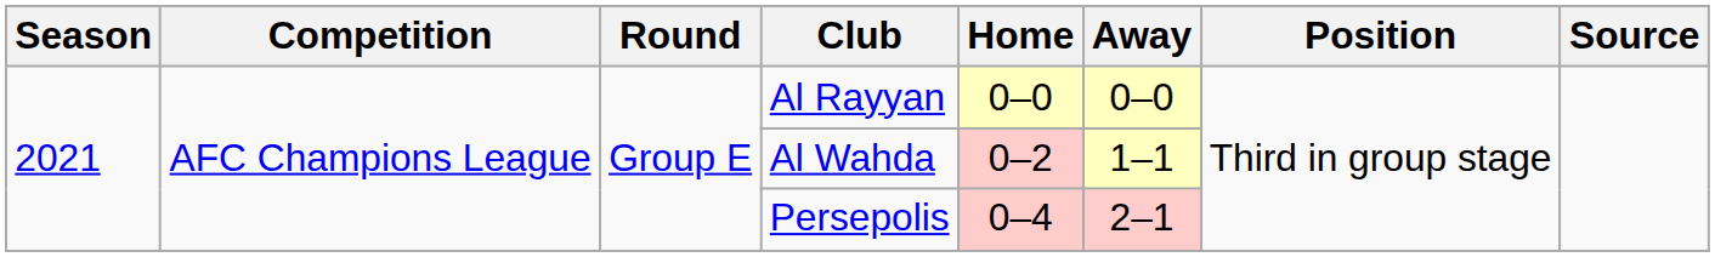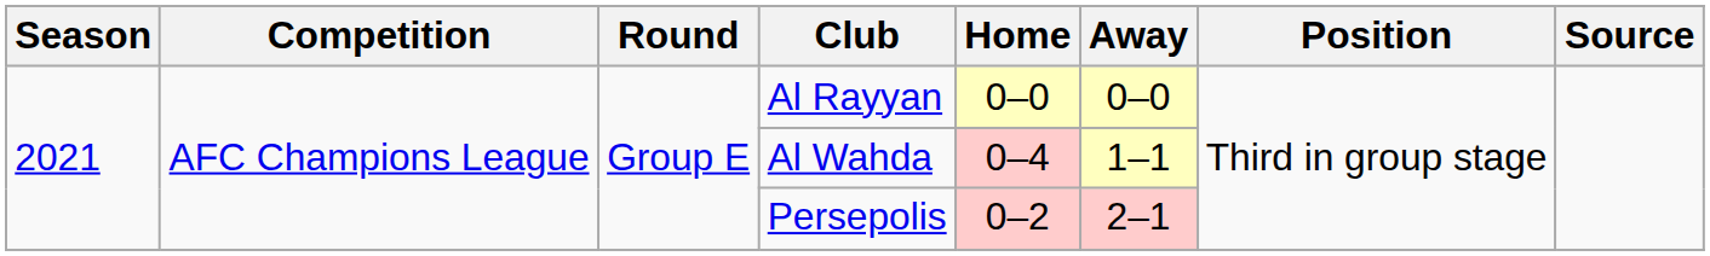 <table class="wikitable">
 <tr>
 <th>Season</th>
 <th>Competition</th>
 <th>Round</th>
 <th>Club</th>
 <th>Home</th>
 <th>Away</th>
 <th>Position</th>
 <th>Source</th>
 </tr>
 <tr>
 <td rowspan="3"><a href='#'>2021</a></td>
 <td rowspan="3"><a href='#'>AFC Champions League</a></td>
 <td rowspan="3"><a href='#'>Group E</a></td>
 <td> <a href='#'>Al Rayyan</a></td>
 <td style="text-align:center;" bgcolor=#FFFFBF>0–0</td>
 <td style="text-align:center;" bgcolor=#FFFFBF>0–0</td>
 <td rowspan="3">Third in group stage</td>
 <td rowspan="3"></td>
 </tr>
 <tr>
 <td> <a href='#'>Al Wahda</a></td>
-<td style="text-align:center;" bgcolor=#FCC>0–2</td>
+<td style="text-align:center;" bgcolor=#FCC>0–4</td>
 <td style="text-align:center;" bgcolor=#FFFFBF>1–1</td>
 </tr>
 <tr>
 <td> <a href='#'>Persepolis</a></td>
-<td style="text-align:center;" bgcolor=#FCC>0–4</td>
+<td style="text-align:center;" bgcolor=#FCC>0–2</td>
 <td style="text-align:center;" bgcolor=#FCC>2–1</td>
 </tr>
 </table>
